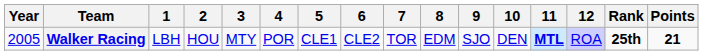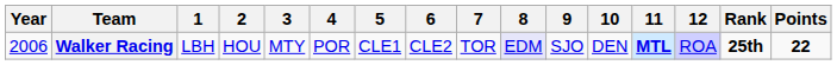 <table class="wikitable" style="text-align:center; font-size:95%">
 <tr>
 <th>Year</th>
 <th>Team</th>
 <th>1</th>
 <th>2</th>
 <th>3</th>
 <th>4</th>
 <th>5</th>
 <th>6</th>
 <th>7</th>
 <th>8</th>
 <th>9</th>
 <th>10</th>
 <th>11</th>
 <th>12</th>
 <th>Rank</th>
 <th>Points</th>
 </tr>
 <tr>
-<td><a href='#'>2005</a></td>
+<td><a href='#'>2006</a></td>
 <th><a href='#'>Walker Racing</a></th>
 <td><a href='#'>LBH</a><br></td>
 <td><a href='#'>HOU</a><br></td>
 <td><a href='#'>MTY</a><br></td>
 <td><a href='#'>POR</a><br></td>
 <td><a href='#'>CLE1</a><br></td>
 <td><a href='#'>CLE2</a><br></td>
 <td><a href='#'>TOR</a><br></td>
-<td><a href='#'>EDM</a><br></td>
+<td style="background: lavender;"><a href='#'>EDM</a><br></td>
 <td><a href='#'>SJO</a><br></td>
 <td><a href='#'>DEN</a><br></td>
 <td style="background:#CFEAFF;"><strong><a href='#'>MTL</a><br></strong></td>
 <td style="background:#CFCFFF;"><a href='#'>ROA</a><br></td>
 <td><strong>25th</strong></td>
-<td><strong>21</strong></td>
+<td><strong>22</strong></td>
 </tr>
 </table>
